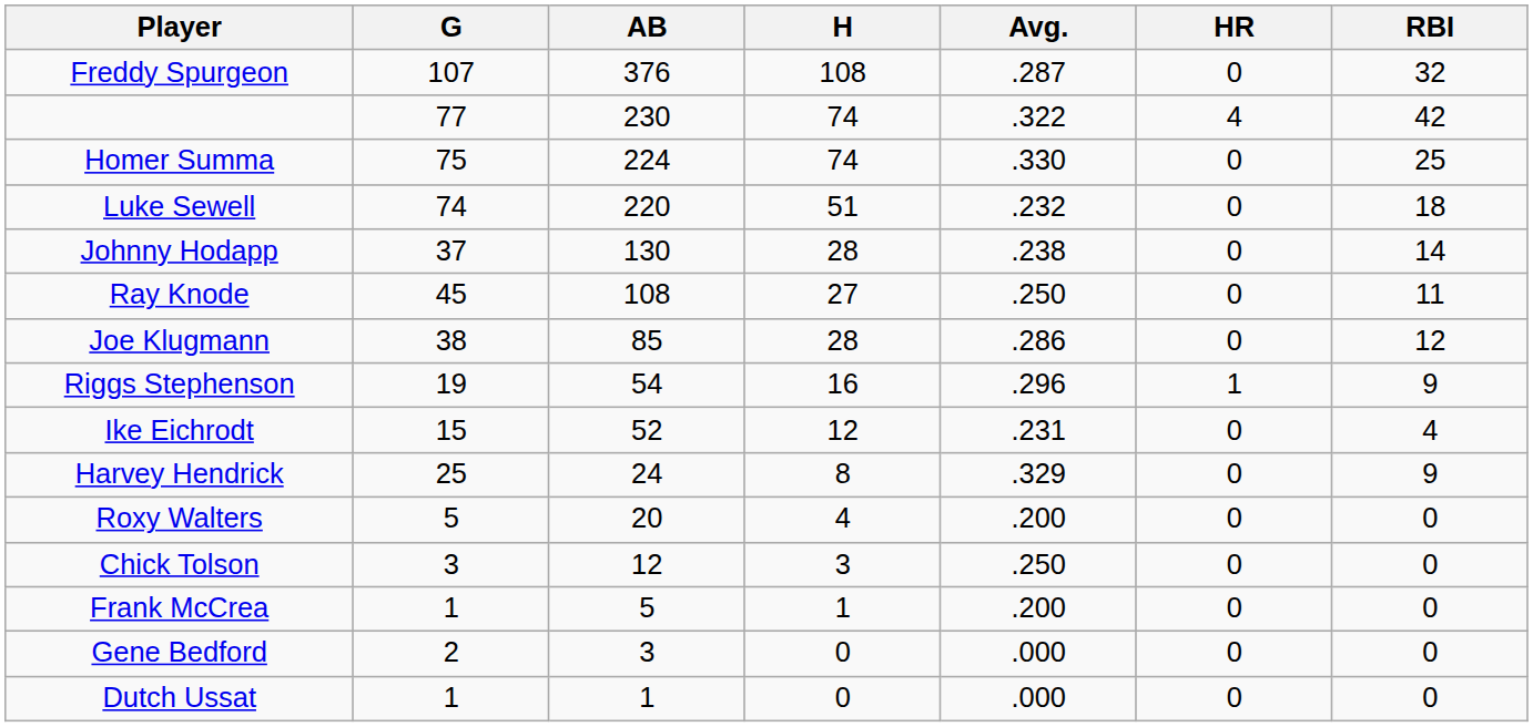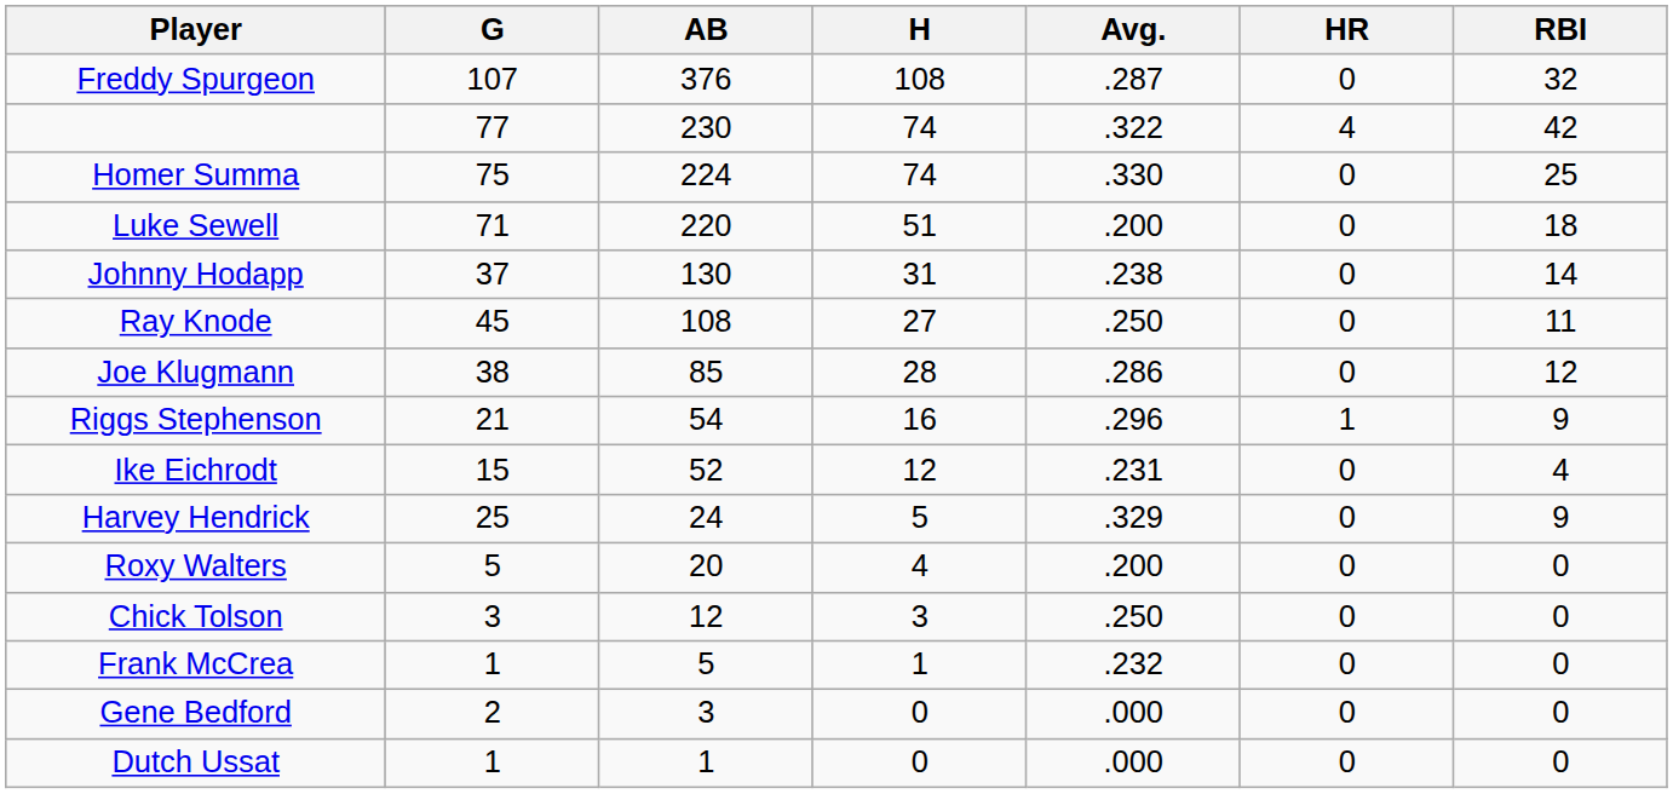 <table class="wikitable sortable">
 <tr>
 <th bgcolor="#DDDDFF" width="16%">Player</th>
 <th bgcolor="#DDDDFF" width="9%">G</th>
 <th bgcolor="#DDDDFF" width="9%">AB</th>
 <th bgcolor="#DDDDFF" width="9%">H</th>
 <th bgcolor="#DDDDFF" width="9%">Avg.</th>
 <th bgcolor="#DDDDFF" width="9%">HR</th>
 <th bgcolor="#DDDDFF" width="9%">RBI</th>
 </tr>
 <tr align="center">
 <td><a href='#'>Freddy Spurgeon</a></td>
 <td>107</td>
 <td>376</td>
 <td>108</td>
 <td>.287</td>
 <td>0</td>
 <td>32</td>
 </tr>
 <tr align=center>
 <td></td>
 <td>77</td>
 <td>230</td>
 <td>74</td>
 <td>.322</td>
 <td>4</td>
 <td>42</td>
 </tr>
 <tr align="center">
 <td><a href='#'>Homer Summa</a></td>
 <td>75</td>
 <td>224</td>
 <td>74</td>
 <td>.330</td>
 <td>0</td>
 <td>25</td>
 </tr>
 <tr align=center>
 <td><a href='#'>Luke Sewell</a></td>
-<td>74</td>
+<td>71</td>
 <td>220</td>
 <td>51</td>
-<td>.232</td>
+<td>.200</td>
 <td>0</td>
 <td>18</td>
 </tr>
 <tr align=center>
 <td><a href='#'>Johnny Hodapp</a></td>
 <td>37</td>
 <td>130</td>
-<td>28</td>
+<td>31</td>
 <td>.238</td>
 <td>0</td>
 <td>14</td>
 </tr>
 <tr align=center>
 <td><a href='#'>Ray Knode</a></td>
 <td>45</td>
 <td>108</td>
 <td>27</td>
 <td>.250</td>
 <td>0</td>
 <td>11</td>
 </tr>
 <tr align=center>
 <td><a href='#'>Joe Klugmann</a></td>
 <td>38</td>
 <td>85</td>
 <td>28</td>
 <td>.286</td>
 <td>0</td>
 <td>12</td>
 </tr>
 <tr align=center>
 <td><a href='#'>Riggs Stephenson</a></td>
-<td>19</td>
+<td>21</td>
 <td>54</td>
 <td>16</td>
 <td>.296</td>
 <td>1</td>
 <td>9</td>
 </tr>
 <tr align=center>
 <td><a href='#'>Ike Eichrodt</a></td>
 <td>15</td>
 <td>52</td>
 <td>12</td>
 <td>.231</td>
 <td>0</td>
 <td>4</td>
 </tr>
 <tr align=center>
 <td><a href='#'>Harvey Hendrick</a></td>
 <td>25</td>
 <td>24</td>
-<td>8</td>
+<td>5</td>
 <td>.329</td>
 <td>0</td>
 <td>9</td>
 </tr>
 <tr align=center>
 <td><a href='#'>Roxy Walters</a></td>
 <td>5</td>
 <td>20</td>
 <td>4</td>
 <td>.200</td>
 <td>0</td>
 <td>0</td>
 </tr>
 <tr align=center>
 <td><a href='#'>Chick Tolson</a></td>
 <td>3</td>
 <td>12</td>
 <td>3</td>
 <td>.250</td>
 <td>0</td>
 <td>0</td>
 </tr>
 <tr align=center>
 <td><a href='#'>Frank McCrea</a></td>
 <td>1</td>
 <td>5</td>
 <td>1</td>
-<td>.200</td>
+<td>.232</td>
 <td>0</td>
 <td>0</td>
 </tr>
 <tr align=center>
 <td><a href='#'>Gene Bedford</a></td>
 <td>2</td>
 <td>3</td>
 <td>0</td>
 <td>.000</td>
 <td>0</td>
 <td>0</td>
 </tr>
 <tr align=center>
 <td><a href='#'>Dutch Ussat</a></td>
 <td>1</td>
 <td>1</td>
 <td>0</td>
 <td>.000</td>
 <td>0</td>
 <td>0</td>
 </tr>
 </table>
